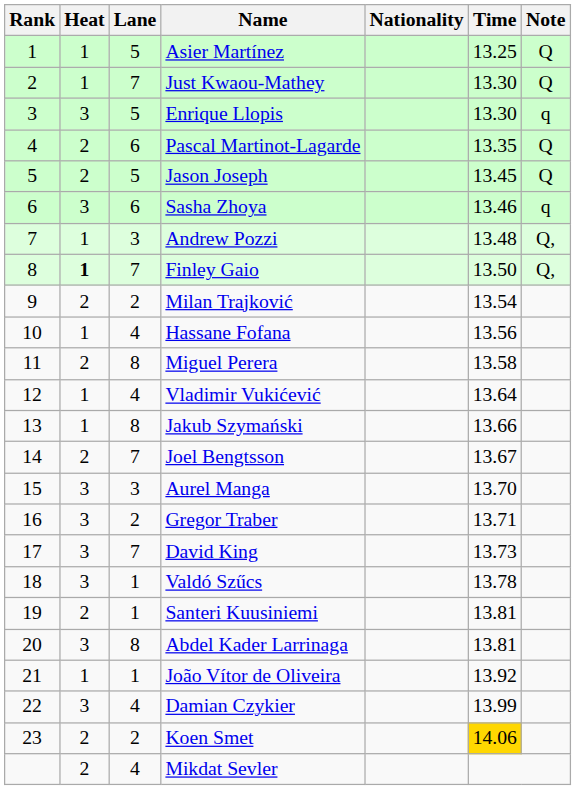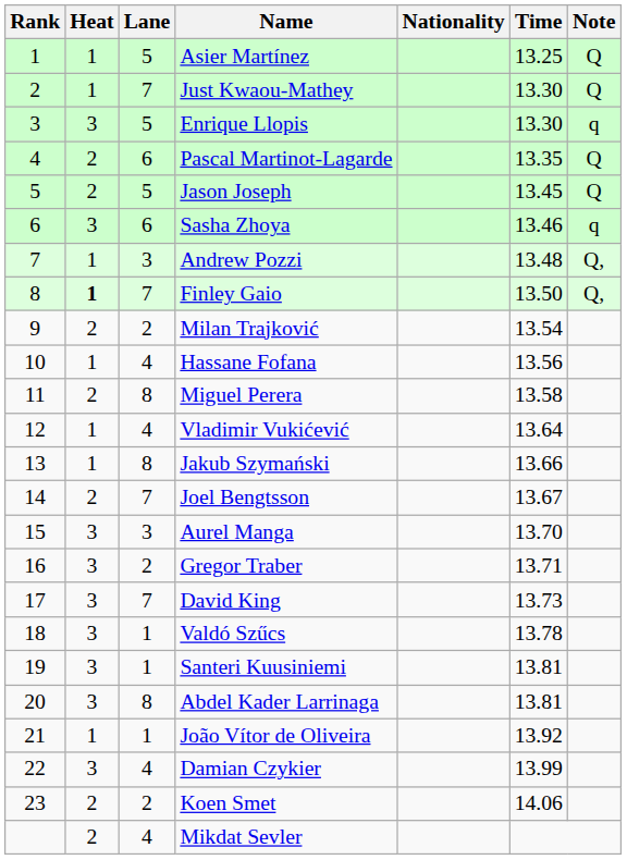 <table class="wikitable sortable" style="text-align:center">
 <tr>
 <th>Rank</th>
 <th>Heat</th>
 <th>Lane</th>
 <th>Name</th>
 <th>Nationality</th>
 <th>Time</th>
 <th>Note</th>
 </tr>
 <tr bgcolor=ccffcc>
 <td>1</td>
 <td>1</td>
 <td>5</td>
 <td align=left><a href='#'>Asier Martínez</a></td>
 <td align=left></td>
 <td>13.25</td>
 <td>Q</td>
 </tr>
 <tr bgcolor=ccffcc>
 <td>2</td>
 <td>1</td>
 <td>7</td>
 <td align=left><a href='#'>Just Kwaou-Mathey</a></td>
 <td align=left></td>
 <td>13.30</td>
 <td>Q</td>
 </tr>
 <tr bgcolor=ccffcc>
 <td>3</td>
 <td>3</td>
 <td>5</td>
 <td align=left><a href='#'>Enrique Llopis</a></td>
 <td align=left></td>
 <td>13.30</td>
 <td>q</td>
 </tr>
 <tr bgcolor=ccffcc>
 <td>4</td>
 <td>2</td>
 <td>6</td>
 <td align=left><a href='#'>Pascal Martinot-Lagarde</a></td>
 <td align=left></td>
 <td>13.35</td>
 <td>Q</td>
 </tr>
 <tr bgcolor=ccffcc>
 <td>5</td>
 <td>2</td>
 <td>5</td>
 <td align=left><a href='#'>Jason Joseph</a></td>
 <td align=left></td>
 <td>13.45</td>
 <td>Q</td>
 </tr>
 <tr bgcolor=ccffcc>
 <td>6</td>
 <td>3</td>
 <td>6</td>
 <td align=left><a href='#'>Sasha Zhoya</a></td>
 <td align=left></td>
 <td>13.46</td>
 <td>q</td>
 </tr>
 <tr bgcolor=ddffdd>
 <td>7</td>
 <td>1</td>
 <td>3</td>
 <td align=left><a href='#'>Andrew Pozzi</a></td>
 <td align=left></td>
 <td>13.48</td>
 <td>Q, </td>
 </tr>
 <tr bgcolor=ddffdd>
 <td>8</td>
 <td><strong>1</strong></td>
 <td>7</td>
 <td align=left><a href='#'>Finley Gaio</a></td>
 <td align=left></td>
 <td>13.50</td>
 <td>Q, </td>
 </tr>
 <tr>
 <td>9</td>
 <td>2</td>
 <td>2</td>
 <td align=left><a href='#'>Milan Trajković</a></td>
 <td align=left></td>
 <td>13.54</td>
 <td></td>
 </tr>
 <tr>
 <td>10</td>
 <td>1</td>
 <td>4</td>
 <td align=left><a href='#'>Hassane Fofana</a></td>
 <td align=left></td>
 <td>13.56</td>
 <td></td>
 </tr>
 <tr>
 <td>11</td>
 <td>2</td>
 <td>8</td>
 <td align=left><a href='#'>Miguel Perera</a></td>
 <td align=left></td>
 <td>13.58</td>
 <td></td>
 </tr>
 <tr>
 <td>12</td>
 <td>1</td>
 <td>4</td>
 <td align=left><a href='#'>Vladimir Vukićević</a></td>
 <td align=left></td>
 <td>13.64</td>
 <td></td>
 </tr>
 <tr>
 <td>13</td>
 <td>1</td>
 <td>8</td>
 <td align=left><a href='#'>Jakub Szymański</a></td>
 <td align=left></td>
 <td>13.66</td>
 <td></td>
 </tr>
 <tr>
 <td>14</td>
 <td>2</td>
 <td>7</td>
 <td align=left><a href='#'>Joel Bengtsson</a></td>
 <td align=left></td>
 <td>13.67</td>
 <td></td>
 </tr>
 <tr>
 <td>15</td>
 <td>3</td>
 <td>3</td>
 <td align=left><a href='#'>Aurel Manga</a></td>
 <td align=left></td>
 <td>13.70</td>
 <td></td>
 </tr>
 <tr>
 <td>16</td>
 <td>3</td>
 <td>2</td>
 <td align=left><a href='#'>Gregor Traber</a></td>
 <td align=left></td>
 <td>13.71</td>
 <td></td>
 </tr>
 <tr>
 <td>17</td>
 <td>3</td>
 <td>7</td>
 <td align=left><a href='#'>David King</a></td>
 <td align=left></td>
 <td>13.73</td>
 <td></td>
 </tr>
 <tr>
 <td>18</td>
 <td>3</td>
 <td>1</td>
 <td align=left><a href='#'>Valdó Szűcs</a></td>
 <td align=left></td>
 <td>13.78</td>
 <td></td>
 </tr>
 <tr>
 <td>19</td>
-<td>2</td>
+<td>3</td>
 <td>1</td>
 <td align=left><a href='#'>Santeri Kuusiniemi</a></td>
 <td align=left></td>
 <td>13.81</td>
 <td></td>
 </tr>
 <tr>
 <td>20</td>
 <td>3</td>
 <td>8</td>
 <td align=left><a href='#'>Abdel Kader Larrinaga</a></td>
 <td align=left></td>
 <td>13.81</td>
 <td></td>
 </tr>
 <tr>
 <td>21</td>
 <td>1</td>
 <td>1</td>
 <td align=left><a href='#'>João Vítor de Oliveira</a></td>
 <td align=left></td>
 <td>13.92</td>
 <td></td>
 </tr>
 <tr>
 <td>22</td>
 <td>3</td>
 <td>4</td>
 <td align=left><a href='#'>Damian Czykier</a></td>
 <td align=left></td>
 <td>13.99</td>
 <td></td>
 </tr>
 <tr>
 <td>23</td>
 <td>2</td>
 <td>2</td>
 <td align=left><a href='#'>Koen Smet</a></td>
 <td align=left></td>
-<td style="background: gold;">14.06</td>
+<td>14.06</td>
 <td></td>
 </tr>
 <tr>
 <td></td>
 <td>2</td>
 <td>4</td>
 <td align=left><a href='#'>Mikdat Sevler</a></td>
 <td align=left></td>
 <td colspan=2></td>
 </tr>
 </table>
